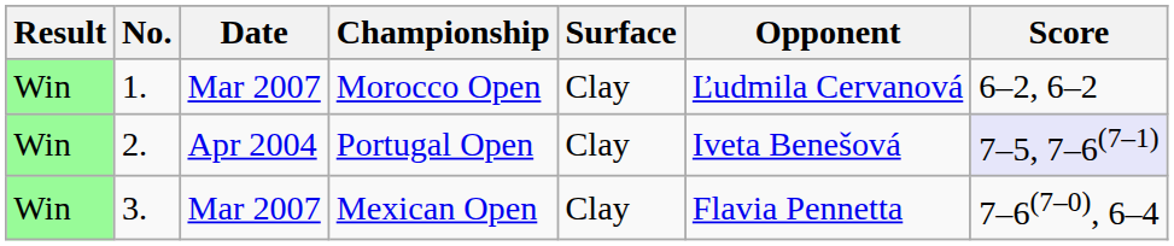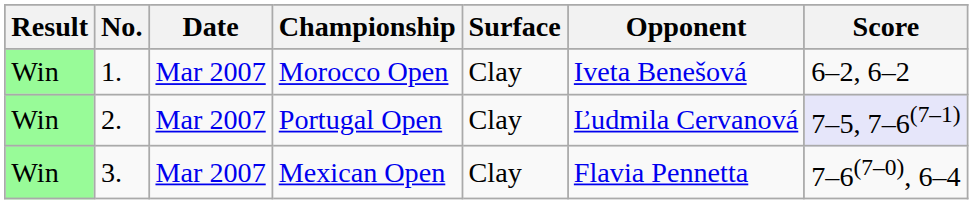 <table class="sortable wikitable">
 <tr>
 <th>Result</th>
 <th>No.</th>
 <th>Date</th>
 <th>Championship</th>
 <th>Surface</th>
 <th>Opponent</th>
 <th class="unsortable">Score</th>
 </tr>
 <tr>
 <td bgcolor=#98fb98>Win</td>
 <td>1.</td>
 <td><a href='#'>Mar 2007</a></td>
 <td><a href='#'>Morocco Open</a></td>
 <td>Clay</td>
-<td> <a href='#'>Ľudmila Cervanová</a></td>
+<td> <a href='#'>Iveta Benešová</a></td>
 <td>6–2, 6–2</td>
 </tr>
 <tr>
 <td bgcolor=#98fb98>Win</td>
 <td>2.</td>
-<td><a href='#'>Apr 2004</a></td>
+<td><a href='#'>Mar 2007</a></td>
 <td><a href='#'>Portugal Open</a></td>
 <td>Clay</td>
-<td> <a href='#'>Iveta Benešová</a></td>
+<td> <a href='#'>Ľudmila Cervanová</a></td>
 <td style="background: lavender;">7–5, 7–6<sup>(7–1)</sup></td>
 </tr>
 <tr>
 <td bgcolor=#98fb98>Win</td>
 <td>3.</td>
 <td><a href='#'>Mar 2007</a></td>
 <td><a href='#'>Mexican Open</a></td>
 <td>Clay</td>
 <td> <a href='#'>Flavia Pennetta</a></td>
 <td>7–6<sup>(7–0)</sup>, 6–4</td>
 </tr>
 </table>
